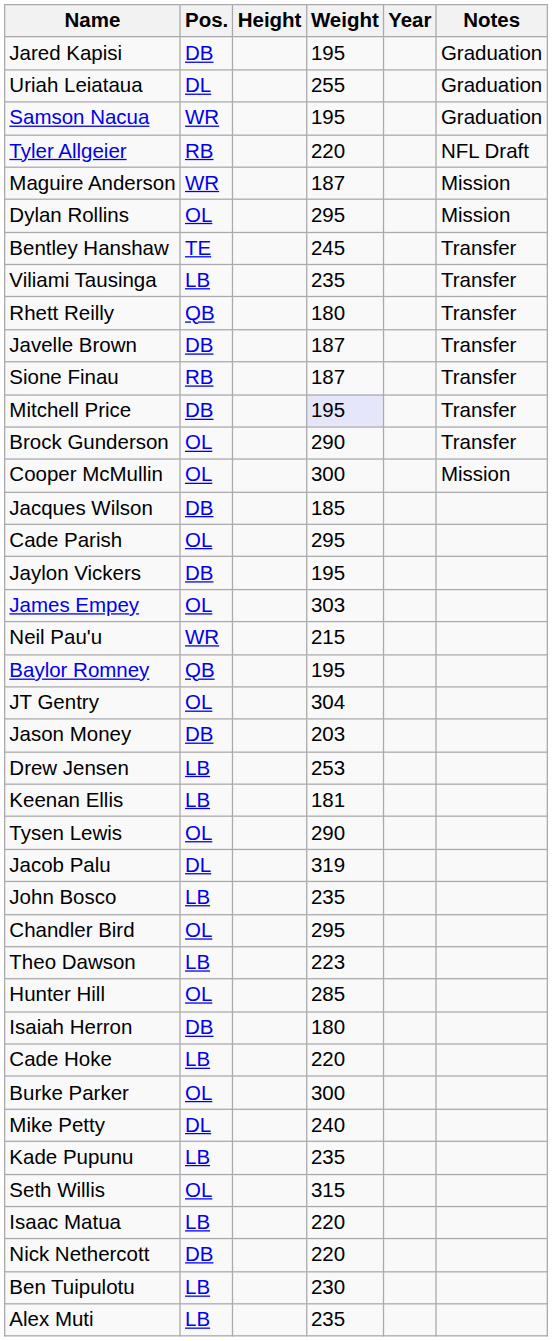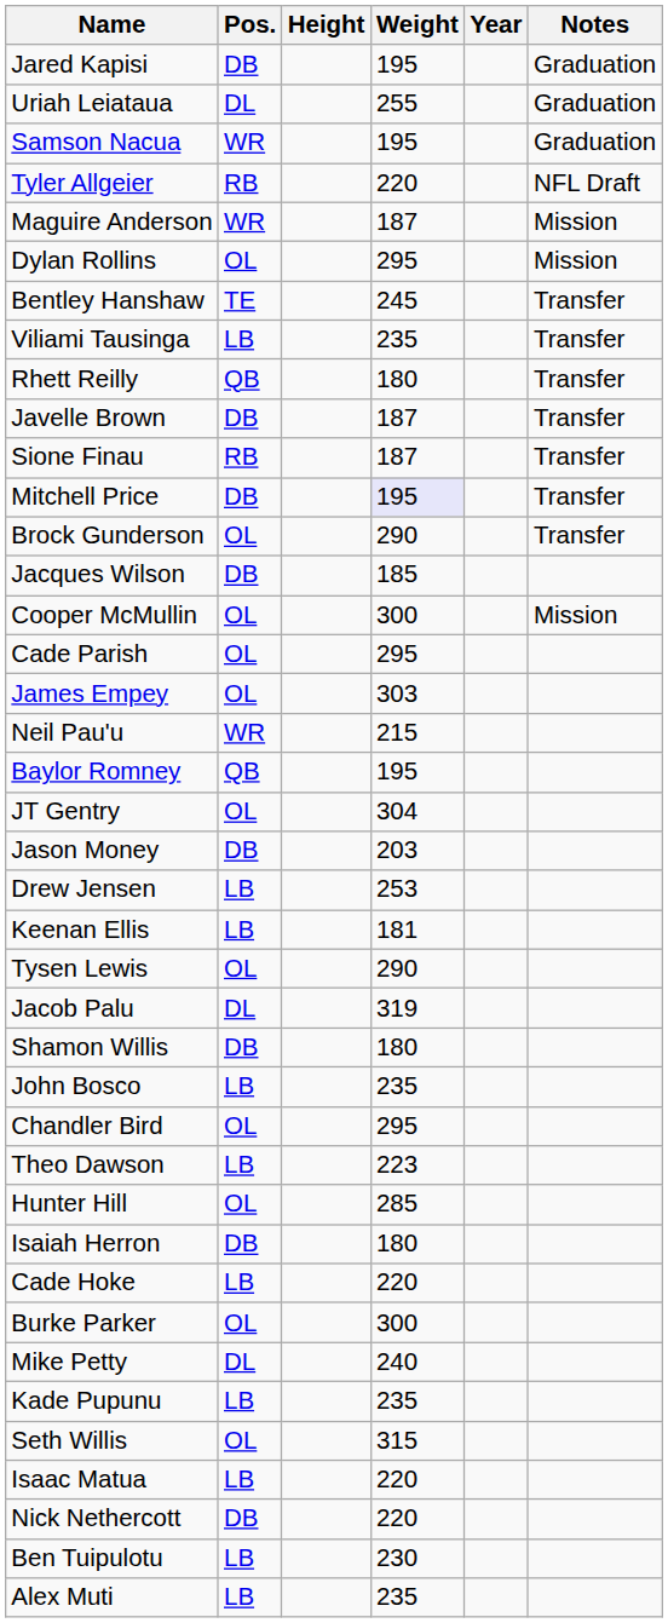 <table class="wikitable sortable" border="4">
 <tr>
 <th>Name</th>
 <th>Pos.</th>
 <th>Height</th>
 <th>Weight</th>
 <th>Year</th>
 <th>Notes</th>
 </tr>
 <tr>
 <td>Jared Kapisi</td>
 <td><a href='#'>DB</a></td>
 <td></td>
 <td>195</td>
 <td></td>
 <td>Graduation</td>
 </tr>
 <tr>
 <td>Uriah Leiataua</td>
 <td><a href='#'>DL</a></td>
 <td></td>
 <td>255</td>
 <td></td>
 <td>Graduation</td>
 </tr>
 <tr>
 <td><a href='#'>Samson Nacua</a></td>
 <td><a href='#'>WR</a></td>
 <td></td>
 <td>195</td>
 <td></td>
 <td>Graduation</td>
 </tr>
 <tr>
 <td><a href='#'>Tyler Allgeier</a></td>
 <td><a href='#'>RB</a></td>
 <td></td>
 <td>220</td>
 <td></td>
 <td>NFL Draft</td>
 </tr>
 <tr>
 <td>Maguire Anderson</td>
 <td><a href='#'>WR</a></td>
 <td></td>
 <td>187</td>
 <td></td>
 <td>Mission</td>
 </tr>
 <tr>
 <td>Dylan Rollins</td>
 <td><a href='#'>OL</a></td>
 <td></td>
 <td>295</td>
 <td></td>
 <td>Mission</td>
 </tr>
 <tr>
 <td>Bentley Hanshaw</td>
 <td><a href='#'>TE</a></td>
 <td></td>
 <td>245</td>
 <td></td>
 <td>Transfer</td>
 </tr>
 <tr>
 <td>Viliami Tausinga</td>
 <td><a href='#'>LB</a></td>
 <td></td>
 <td>235</td>
 <td></td>
 <td>Transfer</td>
 </tr>
 <tr>
 <td>Rhett Reilly</td>
 <td><a href='#'>QB</a></td>
 <td></td>
 <td>180</td>
 <td></td>
 <td>Transfer</td>
 </tr>
 <tr>
 <td>Javelle Brown</td>
 <td><a href='#'>DB</a></td>
 <td></td>
 <td>187</td>
 <td></td>
 <td>Transfer</td>
 </tr>
 <tr>
 <td>Sione Finau</td>
 <td><a href='#'>RB</a></td>
 <td></td>
 <td>187</td>
 <td></td>
 <td>Transfer</td>
 </tr>
 <tr>
 <td>Mitchell Price</td>
 <td><a href='#'>DB</a></td>
 <td></td>
 <td style="background: lavender;">195</td>
 <td></td>
 <td>Transfer</td>
 </tr>
 <tr>
 <td>Brock Gunderson</td>
 <td><a href='#'>OL</a></td>
 <td></td>
 <td>290</td>
 <td></td>
 <td>Transfer</td>
 </tr>
 <tr>
+<td>Jacques Wilson</td>
+<td><a href='#'>DB</a></td>
+<td></td>
+<td>185</td>
+<td></td>
+<td></td>
+</tr>
+<tr>
 <td>Cooper McMullin</td>
 <td><a href='#'>OL</a></td>
 <td></td>
 <td>300</td>
 <td></td>
 <td>Mission</td>
 </tr>
 <tr>
-<td>Jacques Wilson</td>
-<td><a href='#'>DB</a></td>
-<td></td>
-<td>185</td>
-<td></td>
-<td></td>
-</tr>
-<tr>
 <td>Cade Parish</td>
 <td><a href='#'>OL</a></td>
 <td></td>
 <td>295</td>
-<td></td>
-<td></td>
-</tr>
-<tr>
-<td>Jaylon Vickers</td>
-<td><a href='#'>DB</a></td>
-<td></td>
-<td>195</td>
 <td></td>
 <td></td>
 </tr>
 <tr>
 <td><a href='#'>James Empey</a></td>
 <td><a href='#'>OL</a></td>
 <td></td>
 <td>303</td>
 <td></td>
 <td></td>
 </tr>
 <tr>
 <td>Neil Pau'u</td>
 <td><a href='#'>WR</a></td>
 <td></td>
 <td>215</td>
 <td></td>
 <td></td>
 </tr>
 <tr>
 <td><a href='#'>Baylor Romney</a></td>
 <td><a href='#'>QB</a></td>
 <td></td>
 <td>195</td>
 <td></td>
 <td></td>
 </tr>
 <tr>
 <td>JT Gentry</td>
 <td><a href='#'>OL</a></td>
 <td></td>
 <td>304</td>
 <td></td>
 <td></td>
 </tr>
 <tr>
 <td>Jason Money</td>
 <td><a href='#'>DB</a></td>
 <td></td>
 <td>203</td>
 <td></td>
 <td></td>
 </tr>
 <tr>
 <td>Drew Jensen</td>
 <td><a href='#'>LB</a></td>
 <td></td>
 <td>253</td>
 <td></td>
 <td></td>
 </tr>
 <tr>
 <td>Keenan Ellis</td>
 <td><a href='#'>LB</a></td>
 <td></td>
 <td>181</td>
 <td></td>
 <td></td>
 </tr>
 <tr>
 <td>Tysen Lewis</td>
 <td><a href='#'>OL</a></td>
 <td></td>
 <td>290</td>
 <td></td>
 <td></td>
 </tr>
 <tr>
 <td>Jacob Palu</td>
 <td><a href='#'>DL</a></td>
 <td></td>
 <td>319</td>
+<td></td>
+<td></td>
+</tr>
+<tr>
+<td>Shamon Willis</td>
+<td><a href='#'>DB</a></td>
+<td></td>
+<td>180</td>
 <td></td>
 <td></td>
 </tr>
 <tr>
 <td>John Bosco</td>
 <td><a href='#'>LB</a></td>
 <td></td>
 <td>235</td>
 <td></td>
 <td></td>
 </tr>
 <tr>
 <td>Chandler Bird</td>
 <td><a href='#'>OL</a></td>
 <td></td>
 <td>295</td>
 <td></td>
 <td></td>
 </tr>
 <tr>
 <td>Theo Dawson</td>
 <td><a href='#'>LB</a></td>
 <td></td>
 <td>223</td>
 <td></td>
 <td></td>
 </tr>
 <tr>
 <td>Hunter Hill</td>
 <td><a href='#'>OL</a></td>
 <td></td>
 <td>285</td>
 <td></td>
 <td></td>
 </tr>
 <tr>
 <td>Isaiah Herron</td>
 <td><a href='#'>DB</a></td>
 <td></td>
 <td>180</td>
 <td></td>
 <td></td>
 </tr>
 <tr>
 <td>Cade Hoke</td>
 <td><a href='#'>LB</a></td>
 <td></td>
 <td>220</td>
 <td></td>
 <td></td>
 </tr>
 <tr>
 <td>Burke Parker</td>
 <td><a href='#'>OL</a></td>
 <td></td>
 <td>300</td>
 <td></td>
 <td></td>
 </tr>
 <tr>
 <td>Mike Petty</td>
 <td><a href='#'>DL</a></td>
 <td></td>
 <td>240</td>
 <td></td>
 <td></td>
 </tr>
 <tr>
 <td>Kade Pupunu</td>
 <td><a href='#'>LB</a></td>
 <td></td>
 <td>235</td>
 <td></td>
 <td></td>
 </tr>
 <tr>
 <td>Seth Willis</td>
 <td><a href='#'>OL</a></td>
 <td></td>
 <td>315</td>
 <td></td>
 <td></td>
 </tr>
 <tr>
 <td>Isaac Matua</td>
 <td><a href='#'>LB</a></td>
 <td></td>
 <td>220</td>
 <td></td>
 <td></td>
 </tr>
 <tr>
 <td>Nick Nethercott</td>
 <td><a href='#'>DB</a></td>
 <td></td>
 <td>220</td>
 <td></td>
 <td></td>
 </tr>
 <tr>
 <td>Ben Tuipulotu</td>
 <td><a href='#'>LB</a></td>
 <td></td>
 <td>230</td>
 <td></td>
 <td></td>
 </tr>
 <tr>
 <td>Alex Muti</td>
 <td><a href='#'>LB</a></td>
 <td></td>
 <td>235</td>
 <td></td>
 <td></td>
 </tr>
 </table>
